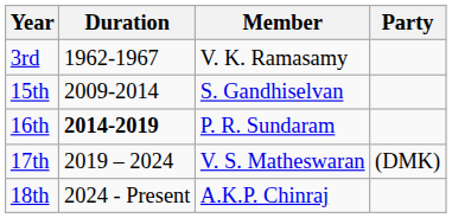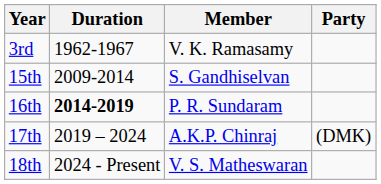 <table class="wikitable sortable">
 <tr>
 <th>Year</th>
 <th>Duration</th>
 <th>Member</th>
 <th colspan=2>Party</th>
 </tr>
 <tr --->
 <td><a href='#'>3rd</a></td>
 <td>1962-1967</td>
 <td>V. K. Ramasamy</td>
 <td></td>
 </tr>
 <tr --->
 <td><a href='#'>15th</a></td>
 <td>2009-2014</td>
 <td><a href='#'>S. Gandhiselvan</a></td>
 <td></td>
 </tr>
 <tr --->
 <td><a href='#'>16th</a></td>
 <td><strong>2014-2019</strong></td>
 <td><a href='#'>P. R. Sundaram</a></td>
 <td></td>
 </tr>
 <tr --->
 <td><a href='#'>17th</a></td>
 <td>2019 – 2024</td>
-<td><a href='#'>V. S. Matheswaran</a></td>
+<td><a href='#'>A.K.P. Chinraj</a></td>
 <td> (DMK)</td>
 </tr>
 <tr>
 <td><a href='#'>18th</a></td>
 <td>2024 - Present</td>
-<td><a href='#'>A.K.P. Chinraj</a></td>
+<td><a href='#'>V. S. Matheswaran</a></td>
 </tr>
 </table>
